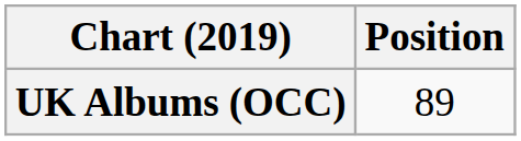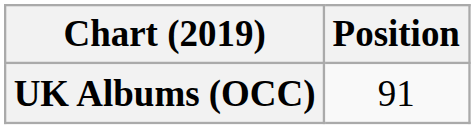 <table class="wikitable plainrowheaders" style="text-align:center">
 <tr>
 <th scope="col">Chart (2019)</th>
 <th scope="col">Position</th>
 </tr>
 <tr>
 <th scope="row">UK Albums (OCC)</th>
-<td>89</td>
+<td>91</td>
 </tr>
 </table>
